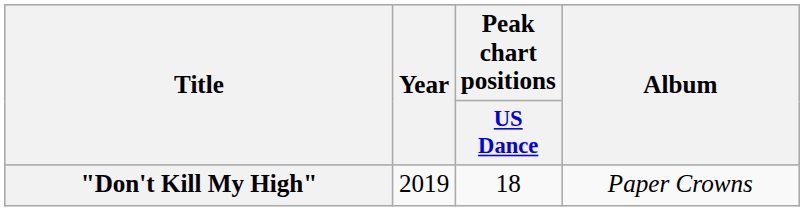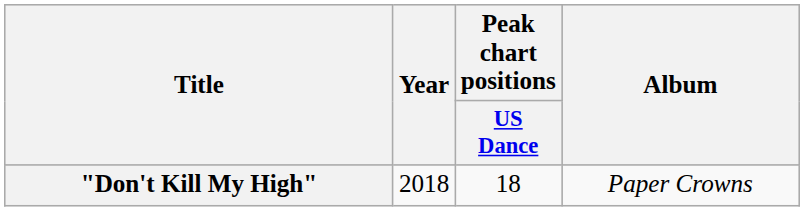 <table class="wikitable plainrowheaders" style="text-align:center;">
 <tr>
 <th scope="col" rowspan="2" style="width:15em;">Title</th>
 <th scope="col" rowspan="2" style="width:1em;">Year</th>
 <th scope="col">Peak chart positions</th>
 <th scope="col" rowspan="2" style="width:9em;">Album</th>
 </tr>
 <tr>
 <th scope="col" style="width:3em;font-size:90%;"><a href='#'>US<br>Dance</a><br></th>
 </tr>
 <tr>
 <th scope="row">"Don't Kill My High"<br></th>
-<td>2019</td>
+<td>2018</td>
 <td>18</td>
 <td><em>Paper Crowns</em></td>
 </tr>
 </table>
